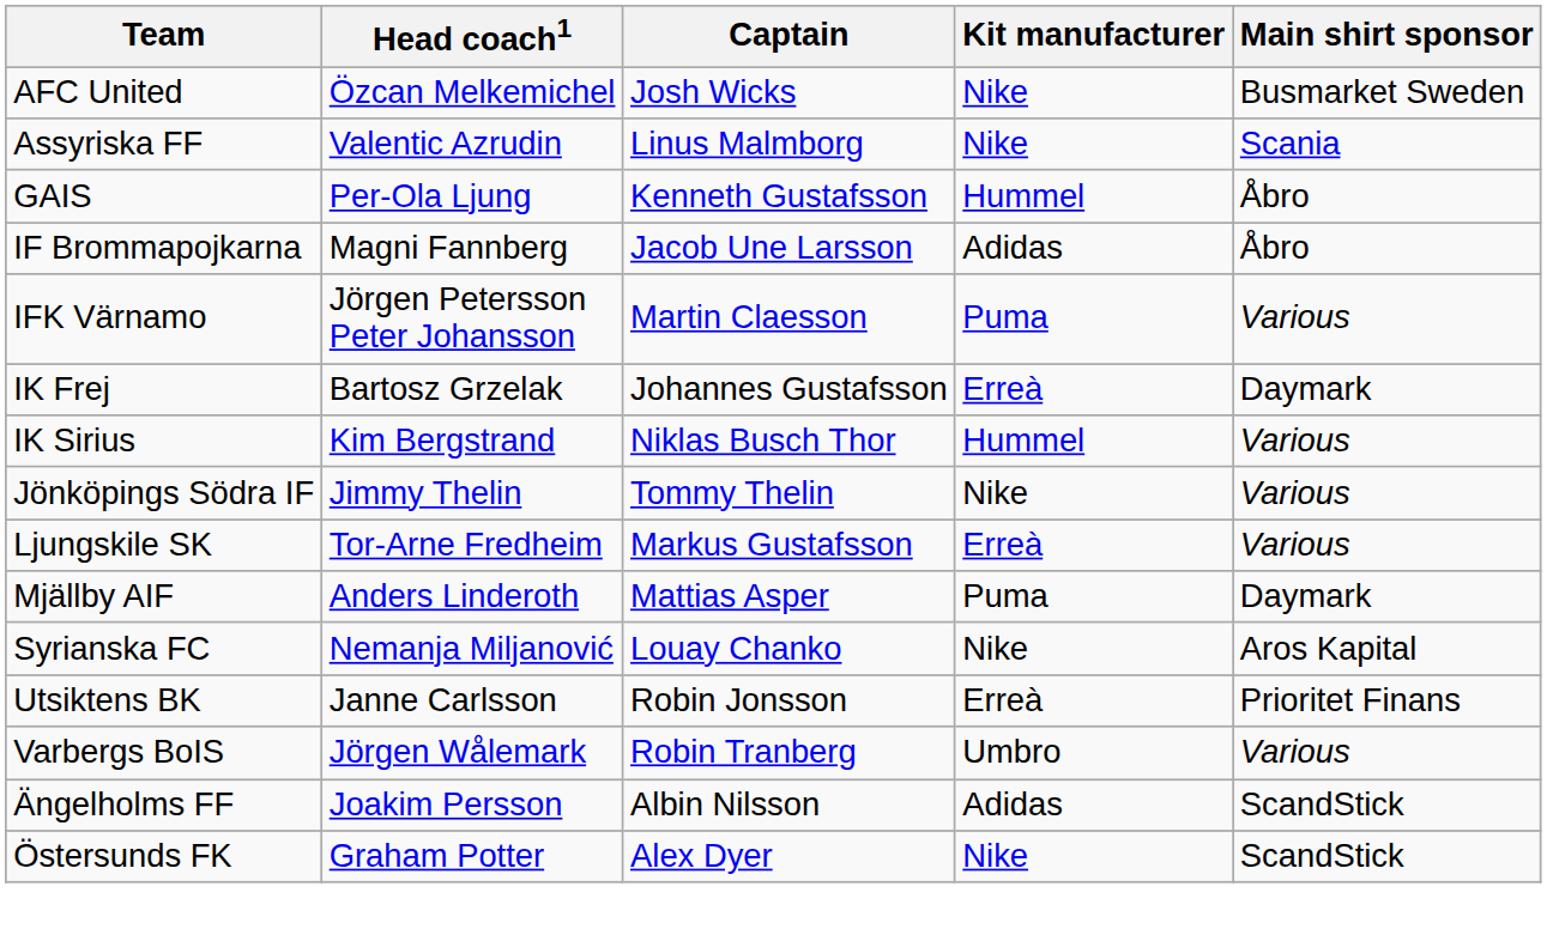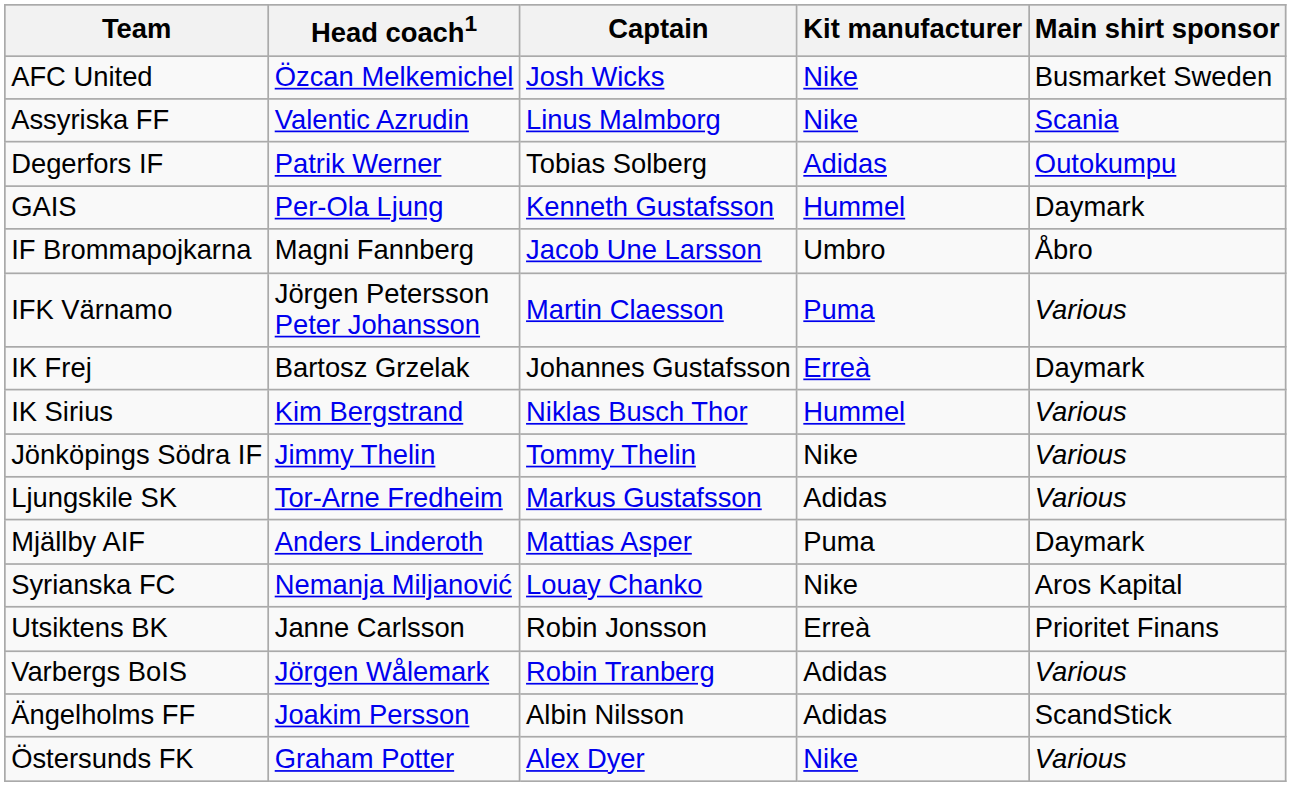 <table class="wikitable sortable" style="text-align: left;">
 <tr>
 <th>Team</th>
 <th>Head coach<sup>1</sup></th>
 <th>Captain</th>
 <th>Kit manufacturer</th>
 <th>Main shirt sponsor</th>
 </tr>
 <tr>
 <td>AFC United</td>
 <td> <a href='#'>Özcan Melkemichel</a></td>
 <td> <a href='#'>Josh Wicks</a></td>
 <td><a href='#'>Nike</a></td>
 <td>Busmarket Sweden</td>
 </tr>
 <tr>
 <td>Assyriska FF</td>
 <td> <a href='#'>Valentic Azrudin</a></td>
 <td> <a href='#'>Linus Malmborg</a></td>
 <td><a href='#'>Nike</a></td>
 <td><a href='#'>Scania</a></td>
 </tr>
 <tr>
+<td>Degerfors IF</td>
+<td> <a href='#'>Patrik Werner</a></td>
+<td> Tobias Solberg</td>
+<td><a href='#'>Adidas</a></td>
+<td><a href='#'>Outokumpu</a></td>
+</tr>
+<tr>
 <td>GAIS</td>
 <td> <a href='#'>Per-Ola Ljung</a></td>
 <td> <a href='#'>Kenneth Gustafsson</a></td>
 <td><a href='#'>Hummel</a></td>
-<td>Åbro</td>
+<td>Daymark</td>
 </tr>
 <tr>
 <td>IF Brommapojkarna</td>
 <td> Magni Fannberg</td>
 <td> <a href='#'>Jacob Une Larsson</a></td>
-<td>Adidas</td>
+<td>Umbro</td>
 <td>Åbro</td>
 </tr>
 <tr>
 <td>IFK Värnamo</td>
 <td> Jörgen Petersson<br> <a href='#'>Peter Johansson</a></td>
 <td> <a href='#'>Martin Claesson</a></td>
 <td><a href='#'>Puma</a></td>
 <td><em>Various</em></td>
 </tr>
 <tr>
 <td>IK Frej</td>
 <td> Bartosz Grzelak</td>
 <td> Johannes Gustafsson</td>
 <td><a href='#'>Erreà</a></td>
 <td>Daymark</td>
 </tr>
 <tr>
 <td>IK Sirius</td>
 <td> <a href='#'>Kim Bergstrand</a></td>
 <td> <a href='#'>Niklas Busch Thor</a></td>
 <td><a href='#'>Hummel</a></td>
 <td><em>Various</em></td>
 </tr>
 <tr>
 <td>Jönköpings Södra IF</td>
 <td> <a href='#'>Jimmy Thelin</a></td>
 <td> <a href='#'>Tommy Thelin</a></td>
 <td>Nike</td>
 <td><em>Various</em></td>
 </tr>
 <tr>
 <td>Ljungskile SK</td>
 <td> <a href='#'>Tor-Arne Fredheim</a></td>
 <td> <a href='#'>Markus Gustafsson</a></td>
-<td><a href='#'>Erreà</a></td>
+<td>Adidas</td>
 <td><em>Various</em></td>
 </tr>
 <tr>
 <td>Mjällby AIF</td>
 <td> <a href='#'>Anders Linderoth</a></td>
 <td> <a href='#'>Mattias Asper</a></td>
 <td>Puma</td>
 <td>Daymark</td>
 </tr>
 <tr>
 <td>Syrianska FC</td>
 <td> <a href='#'>Nemanja Miljanović</a></td>
 <td> <a href='#'>Louay Chanko</a></td>
 <td>Nike</td>
 <td>Aros Kapital</td>
 </tr>
 <tr>
 <td>Utsiktens BK</td>
 <td> Janne Carlsson</td>
 <td> Robin Jonsson</td>
 <td>Erreà</td>
 <td>Prioritet Finans</td>
 </tr>
 <tr>
 <td>Varbergs BoIS</td>
 <td> <a href='#'>Jörgen Wålemark</a></td>
 <td> <a href='#'>Robin Tranberg</a></td>
-<td>Umbro</td>
+<td>Adidas</td>
 <td><em>Various</em></td>
 </tr>
 <tr>
 <td>Ängelholms FF</td>
 <td> <a href='#'>Joakim Persson</a></td>
 <td> Albin Nilsson</td>
 <td>Adidas</td>
 <td>ScandStick</td>
 </tr>
 <tr>
 <td>Östersunds FK</td>
 <td> <a href='#'>Graham Potter</a></td>
 <td> <a href='#'>Alex Dyer</a></td>
 <td><a href='#'>Nike</a></td>
-<td>ScandStick</td>
+<td><em>Various</em></td>
 </tr>
 </table>
